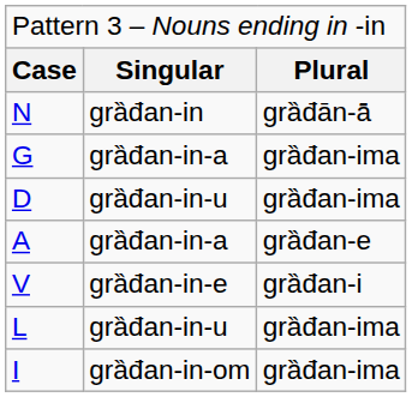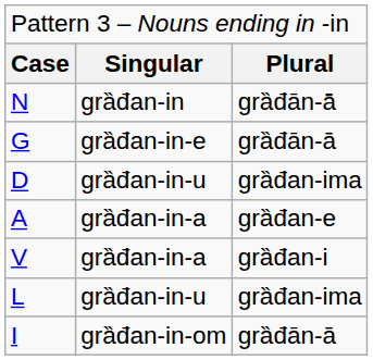 <table class="wikitable">
 <tr>
 <td colspan="3">Pattern 3 – <em>Nouns ending in</em> -in</td>
 </tr>
 <tr>
 <th>Case</th>
 <th>Singular</th>
 <th>Plural</th>
 </tr>
 <tr>
 <td><a href='#'>N</a></td>
 <td>grȁđan-in</td>
 <td>grȁđān-ā̄</td>
 </tr>
 <tr>
 <td><a href='#'>G</a></td>
-<td>grȁđan-in-a</td>
-<td>grȁđan-ima</td>
+<td>grȁđan-in-e</td>
+<td>grȁđān-ā̄</td>
 </tr>
 <tr>
 <td><a href='#'>D</a></td>
 <td>grȁđan-in-u</td>
 <td>grȁđan-ima</td>
 </tr>
 <tr>
 <td><a href='#'>A</a></td>
 <td>grȁđan-in-a</td>
 <td>grȁđan-e</td>
 </tr>
 <tr>
 <td><a href='#'>V</a></td>
-<td>grȁđan-in-e</td>
+<td>grȁđan-in-a</td>
 <td>grȁđan-i</td>
 </tr>
 <tr>
 <td><a href='#'>L</a></td>
 <td>grȁđan-in-u</td>
 <td>grȁđan-ima</td>
 </tr>
 <tr>
 <td><a href='#'>I</a></td>
 <td>grȁđan-in-om</td>
-<td>grȁđan-ima</td>
+<td>grȁđān-ā̄</td>
 </tr>
 </table>
